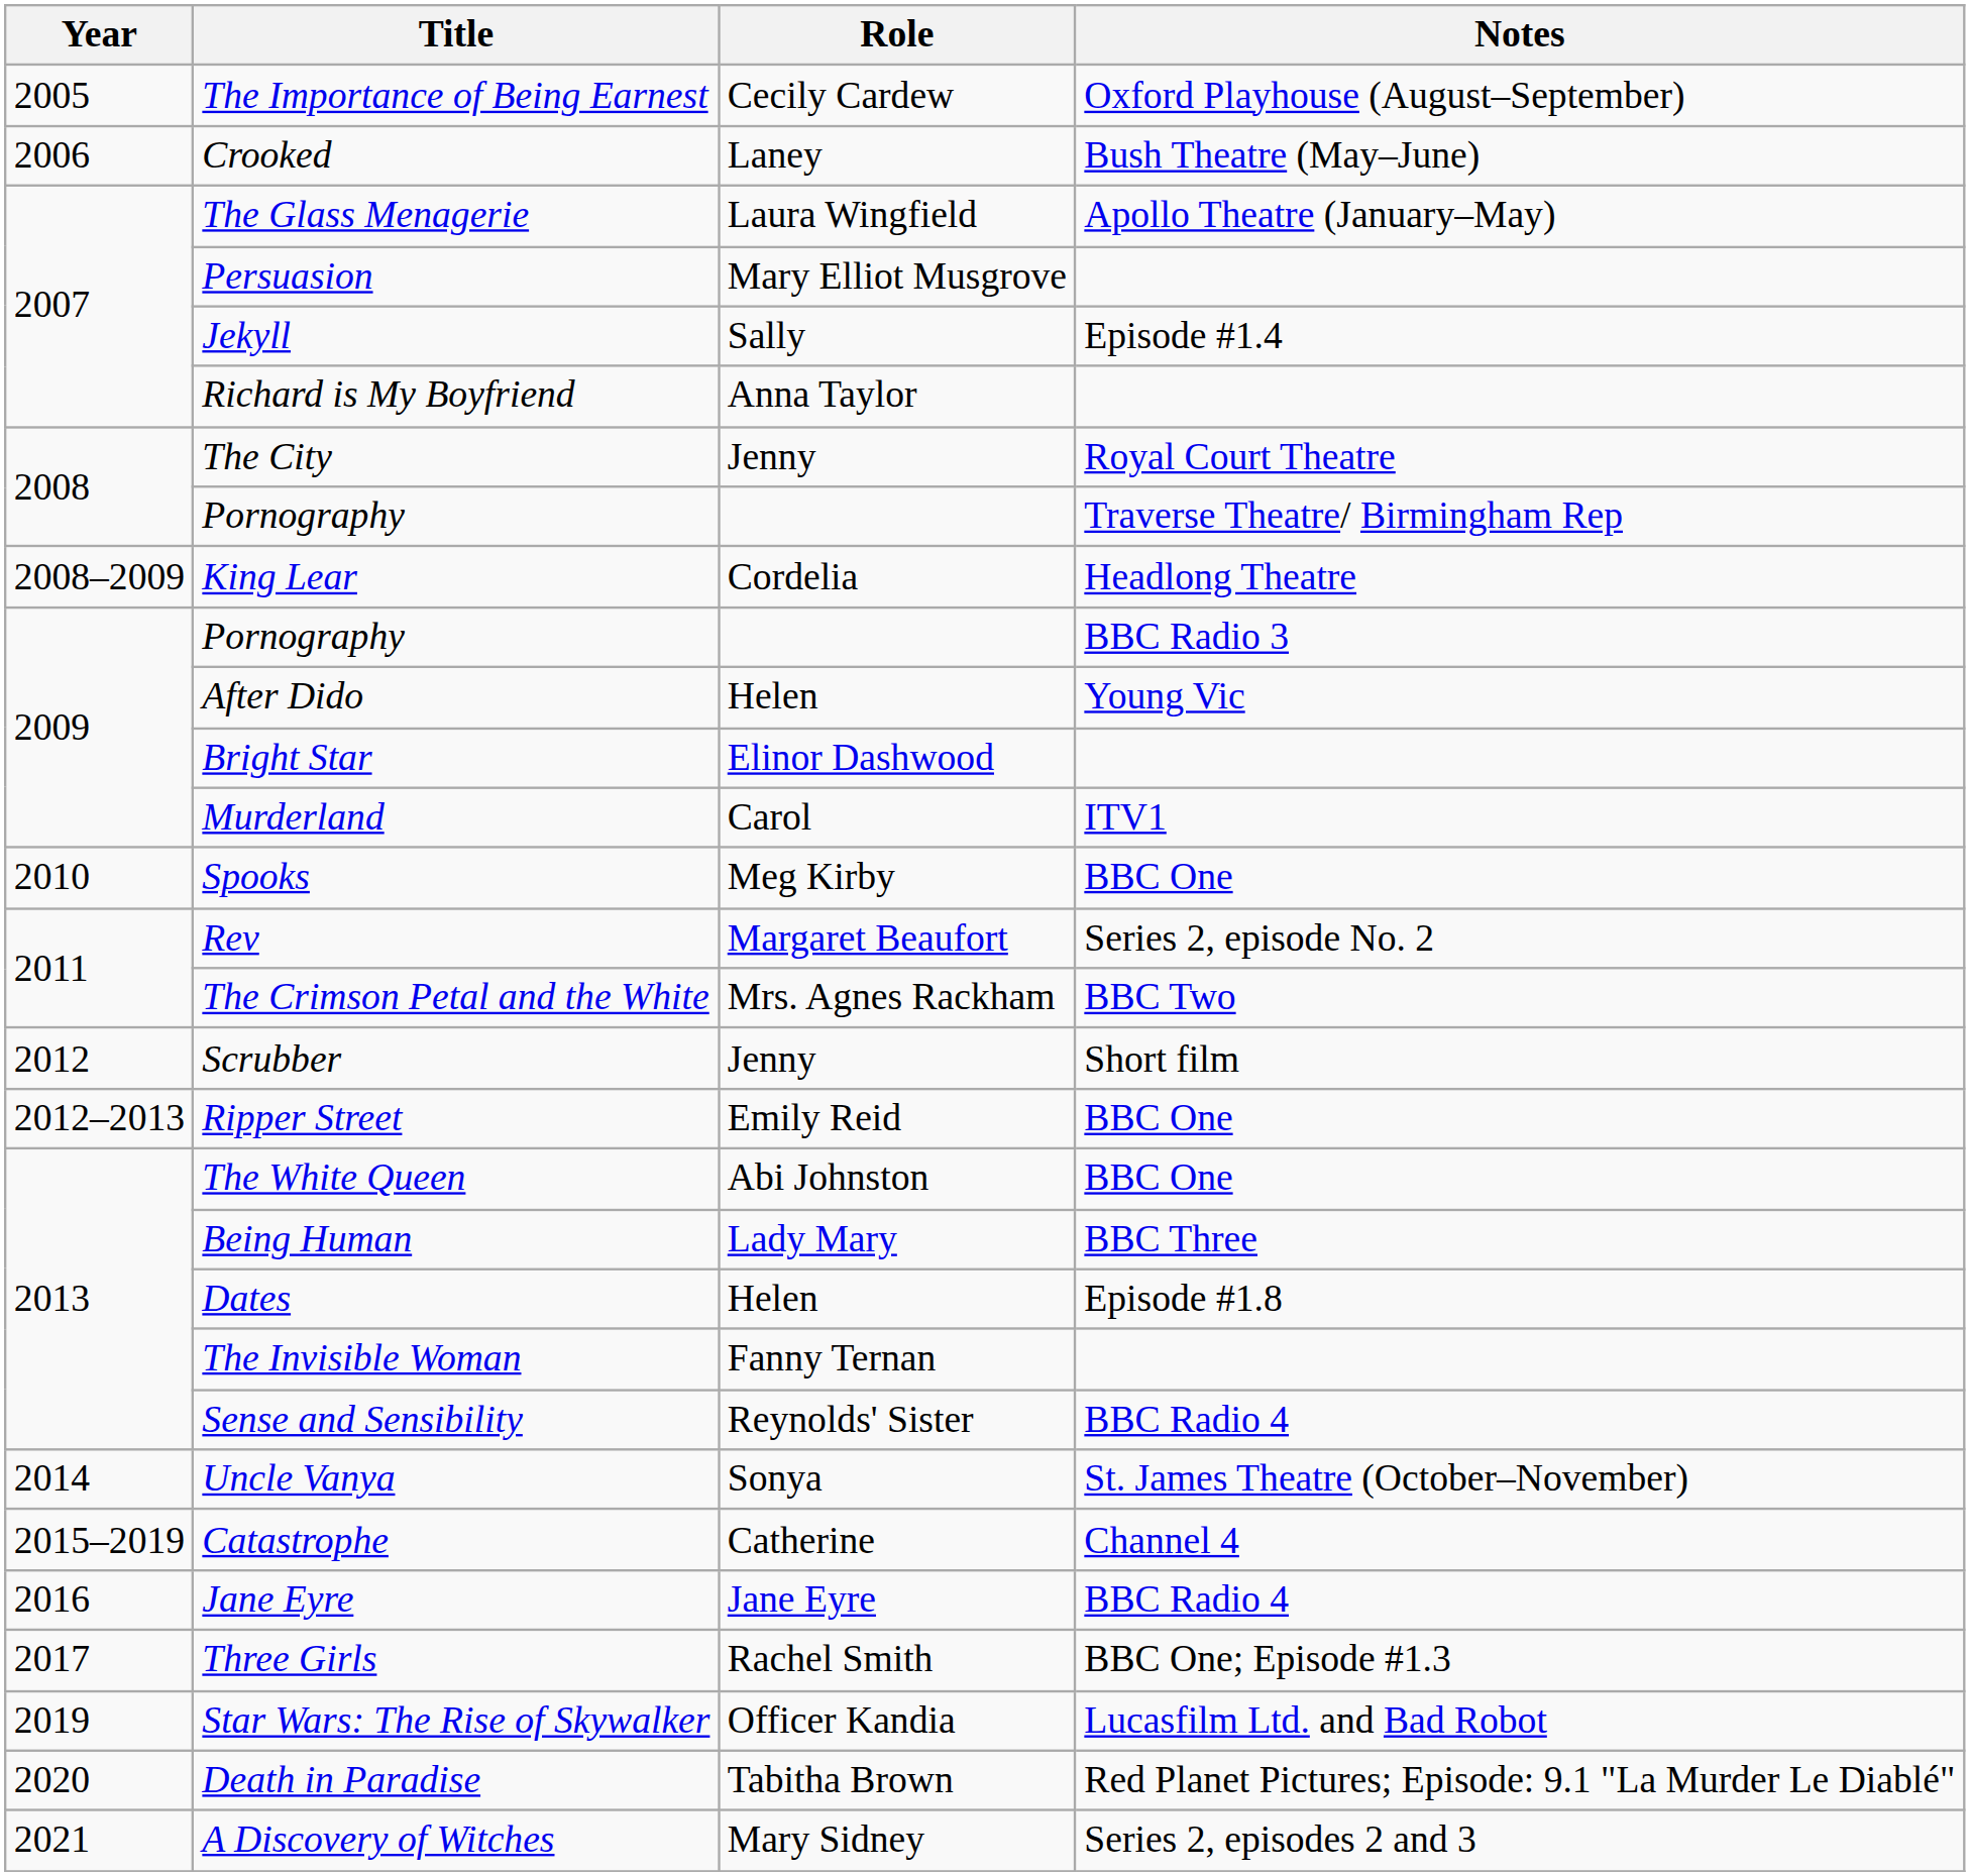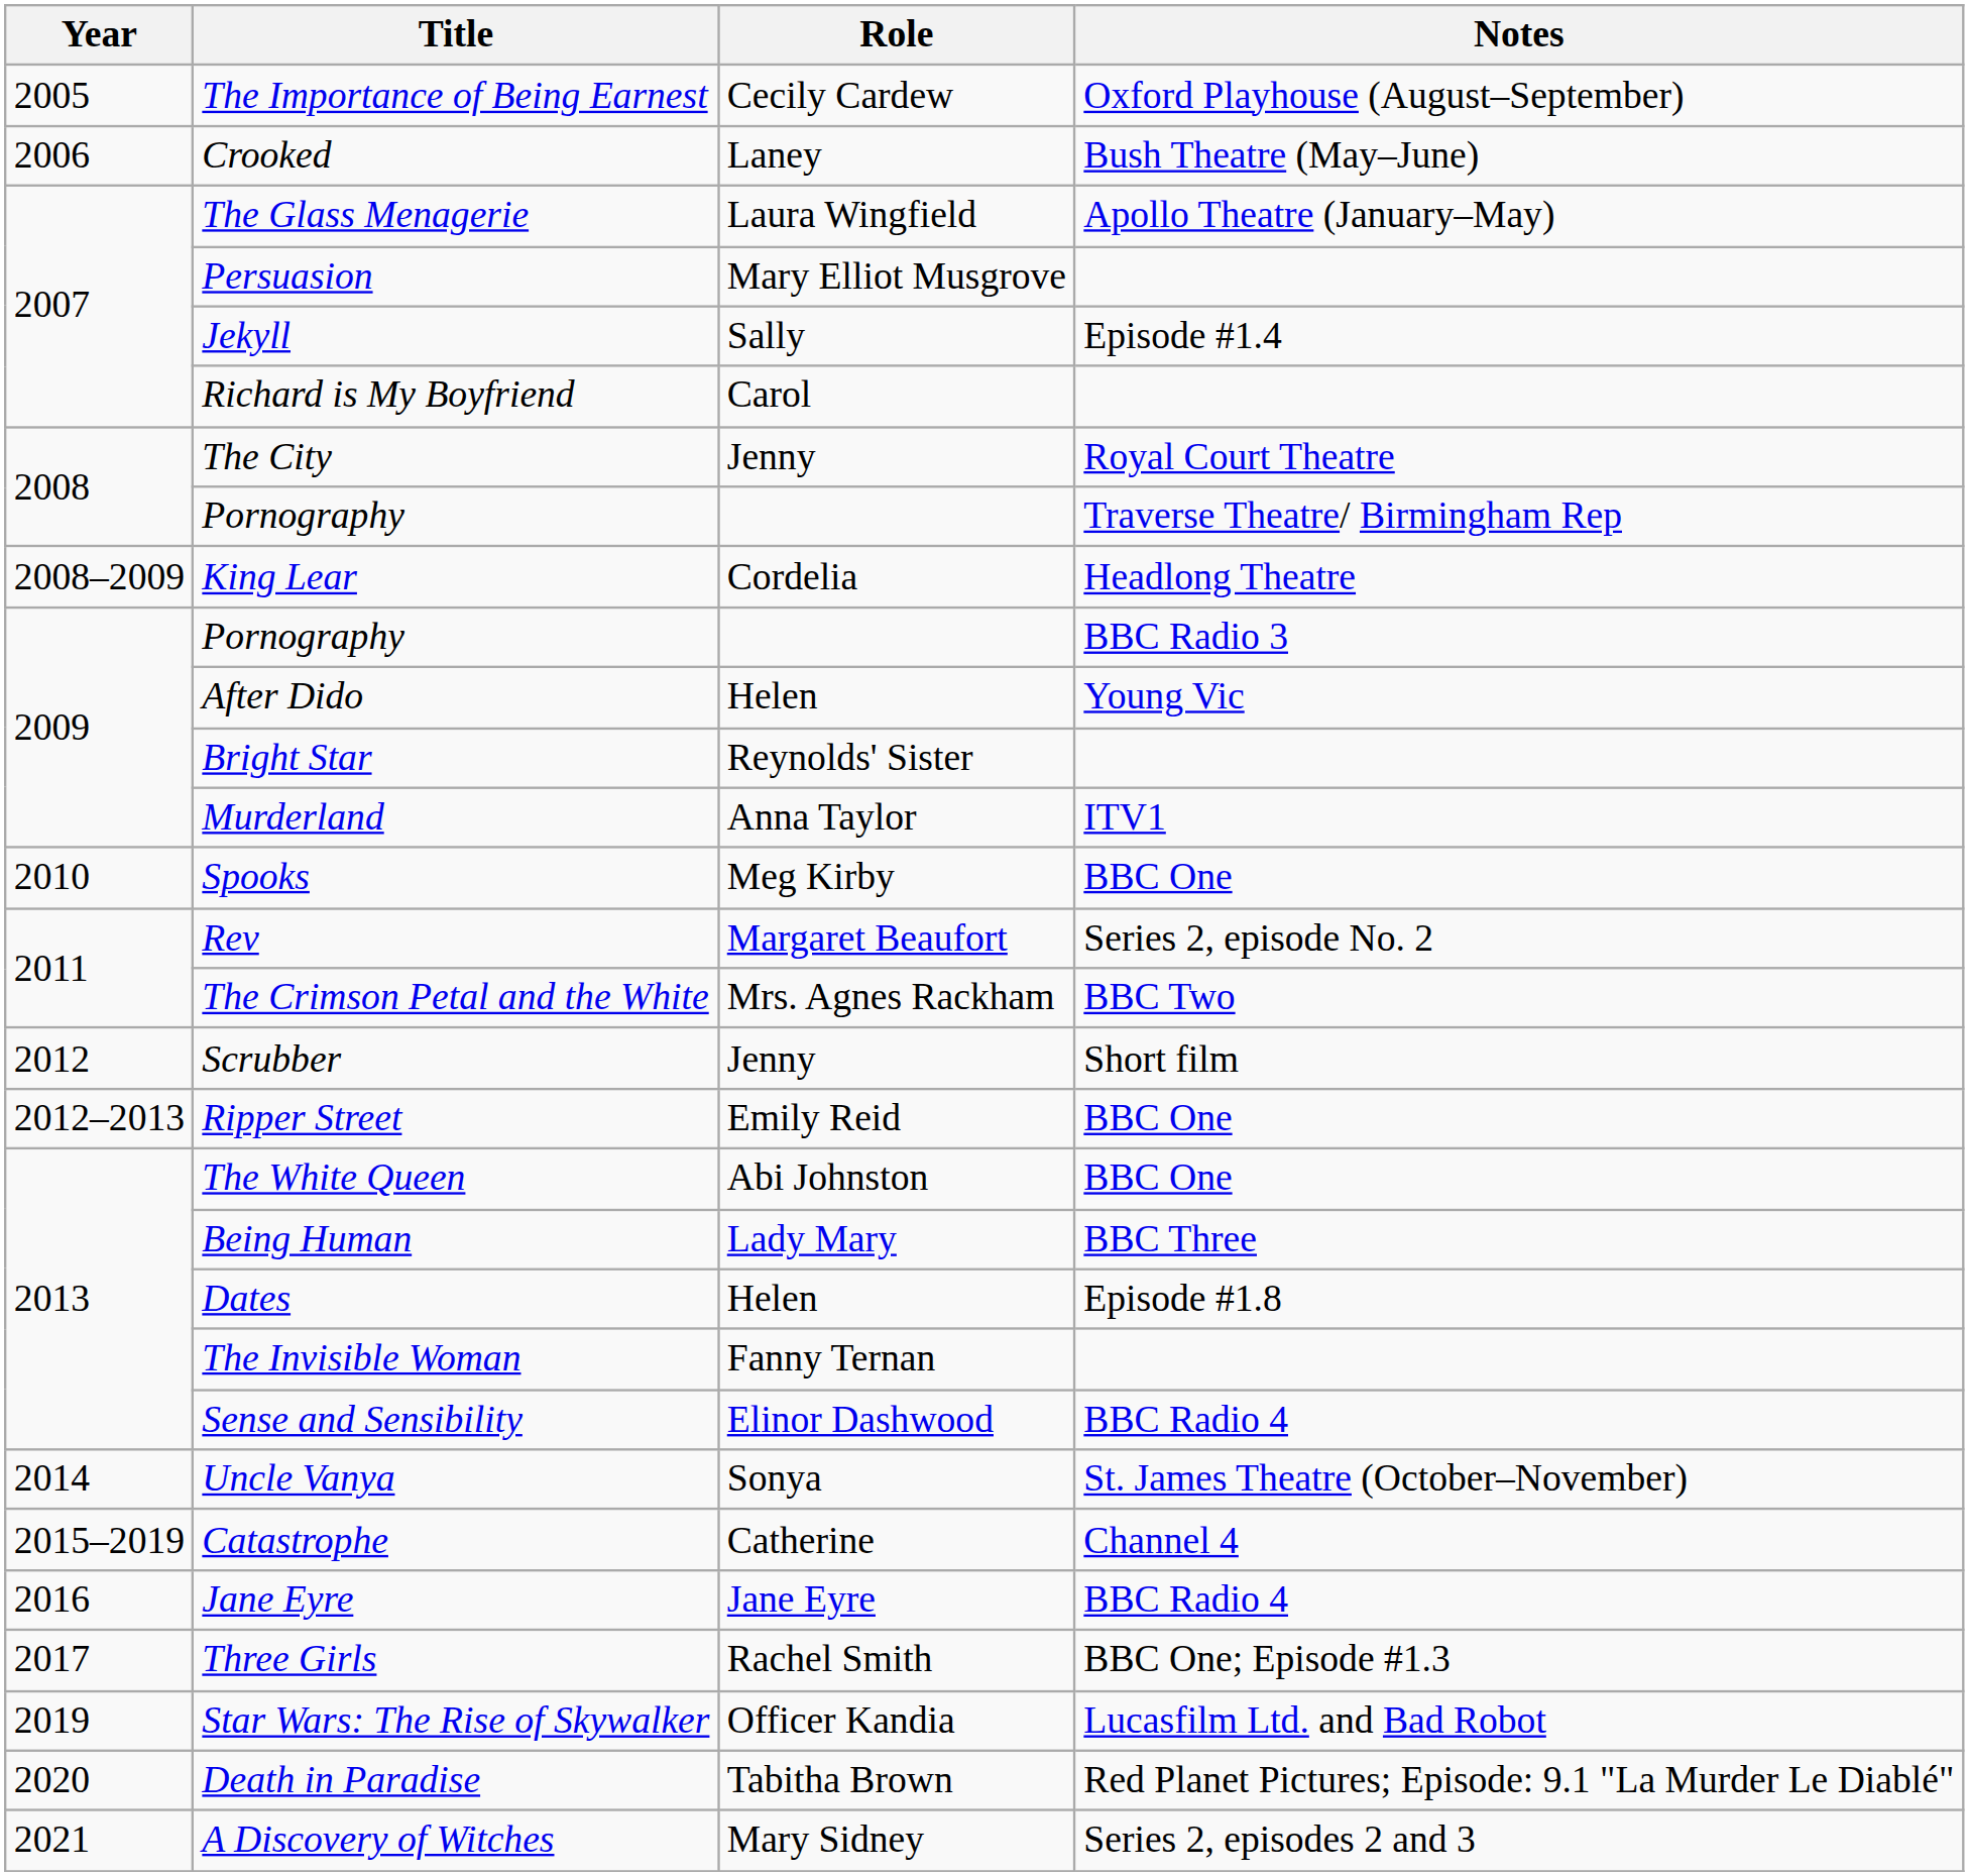 <table class=wikitable>
 <tr>
 <th>Year</th>
 <th>Title</th>
 <th>Role</th>
 <th>Notes</th>
 </tr>
 <tr>
 <td>2005</td>
 <td><em><a href='#'>The Importance of Being Earnest</a></em></td>
 <td>Cecily Cardew</td>
 <td><a href='#'>Oxford Playhouse</a> (August–September)</td>
 </tr>
 <tr>
 <td>2006</td>
 <td><em>Crooked</em></td>
 <td>Laney</td>
 <td><a href='#'>Bush Theatre</a> (May–June)</td>
 </tr>
 <tr>
 <td rowspan="4">2007</td>
 <td><em><a href='#'>The Glass Menagerie</a></em></td>
 <td>Laura Wingfield</td>
 <td><a href='#'>Apollo Theatre</a> (January–May)</td>
 </tr>
 <tr>
 <td><em><a href='#'>Persuasion</a></em></td>
 <td>Mary Elliot Musgrove</td>
 <td></td>
 </tr>
 <tr>
 <td><em><a href='#'>Jekyll</a></em></td>
 <td>Sally</td>
 <td>Episode #1.4</td>
 </tr>
 <tr>
 <td><em>Richard is My Boyfriend</em></td>
-<td>Anna Taylor</td>
+<td>Carol</td>
 <td></td>
 </tr>
 <tr>
 <td rowspan="2">2008</td>
 <td><em>The City</em></td>
 <td>Jenny</td>
 <td><a href='#'>Royal Court Theatre</a></td>
 </tr>
 <tr>
 <td><em>Pornography</em></td>
 <td></td>
 <td><a href='#'>Traverse Theatre</a>/ <a href='#'>Birmingham Rep</a></td>
 </tr>
 <tr>
 <td>2008–2009</td>
 <td><em><a href='#'>King Lear</a></em></td>
 <td>Cordelia</td>
 <td><a href='#'>Headlong Theatre</a></td>
 </tr>
 <tr>
 <td rowspan="4">2009</td>
 <td><em>Pornography</em></td>
 <td></td>
 <td><a href='#'>BBC Radio 3</a></td>
 </tr>
 <tr>
 <td><em>After Dido</em></td>
 <td>Helen</td>
 <td><a href='#'>Young Vic</a></td>
 </tr>
 <tr>
 <td><em><a href='#'>Bright Star</a></em></td>
-<td><a href='#'>Elinor Dashwood</a></td>
+<td>Reynolds' Sister</td>
 <td></td>
 </tr>
 <tr>
 <td><em><a href='#'>Murderland</a></em></td>
-<td>Carol</td>
+<td>Anna Taylor</td>
 <td><a href='#'>ITV1</a></td>
 </tr>
 <tr>
 <td>2010</td>
 <td><em><a href='#'>Spooks</a></em></td>
 <td>Meg Kirby</td>
 <td><a href='#'>BBC One</a></td>
 </tr>
 <tr>
 <td rowspan="2">2011</td>
 <td><em><a href='#'>Rev</a></em></td>
 <td><a href='#'>Margaret Beaufort</a></td>
 <td>Series 2, episode No. 2</td>
 </tr>
 <tr>
 <td><em><a href='#'>The Crimson Petal and the White</a></em></td>
 <td>Mrs. Agnes Rackham</td>
 <td><a href='#'>BBC Two</a></td>
 </tr>
 <tr>
 <td>2012</td>
 <td><em>Scrubber</em></td>
 <td>Jenny</td>
 <td>Short film</td>
 </tr>
 <tr>
 <td>2012–2013</td>
 <td><em><a href='#'>Ripper Street</a></em></td>
 <td>Emily Reid</td>
 <td><a href='#'>BBC One</a></td>
 </tr>
 <tr>
 <td rowspan="5">2013</td>
 <td><em><a href='#'>The White Queen</a></em></td>
 <td>Abi Johnston</td>
 <td><a href='#'>BBC One</a></td>
 </tr>
 <tr>
 <td><em><a href='#'>Being Human</a></em></td>
 <td><a href='#'>Lady Mary</a></td>
 <td><a href='#'>BBC Three</a></td>
 </tr>
 <tr>
 <td><a href='#'><em>Dates</em></a></td>
 <td>Helen</td>
 <td>Episode #1.8</td>
 </tr>
 <tr>
 <td><em><a href='#'>The Invisible Woman</a></em></td>
 <td>Fanny Ternan</td>
 <td></td>
 </tr>
 <tr>
 <td><em><a href='#'>Sense and Sensibility</a></em></td>
-<td>Reynolds' Sister</td>
+<td><a href='#'>Elinor Dashwood</a></td>
 <td><a href='#'>BBC Radio 4</a></td>
 </tr>
 <tr>
 <td>2014</td>
 <td><em><a href='#'>Uncle Vanya</a></em></td>
 <td>Sonya</td>
 <td><a href='#'>St. James Theatre</a> (October–November)</td>
 </tr>
 <tr>
 <td>2015–2019</td>
 <td><em><a href='#'>Catastrophe</a></em></td>
 <td>Catherine</td>
 <td><a href='#'>Channel 4</a></td>
 </tr>
 <tr>
 <td>2016</td>
 <td><em><a href='#'>Jane Eyre</a></em></td>
 <td><a href='#'>Jane Eyre</a></td>
 <td><a href='#'>BBC Radio 4</a></td>
 </tr>
 <tr>
 <td>2017</td>
 <td><em><a href='#'>Three Girls</a></em></td>
 <td>Rachel Smith</td>
 <td>BBC One; Episode #1.3</td>
 </tr>
 <tr>
 <td>2019</td>
 <td><em><a href='#'>Star Wars: The Rise of Skywalker</a></em></td>
 <td>Officer Kandia</td>
 <td><a href='#'>Lucasfilm Ltd.</a> and <a href='#'>Bad Robot</a></td>
 </tr>
 <tr>
 <td>2020</td>
 <td><em><a href='#'>Death in Paradise</a></em></td>
 <td>Tabitha Brown</td>
 <td>Red Planet Pictures; Episode: 9.1 "La Murder Le Diablé"</td>
 </tr>
 <tr>
 <td>2021</td>
 <td><em><a href='#'>A Discovery of Witches</a></em></td>
 <td>Mary Sidney</td>
 <td>Series 2, episodes 2 and 3</td>
 </tr>
 <tr>
 </tr>
 </table>
